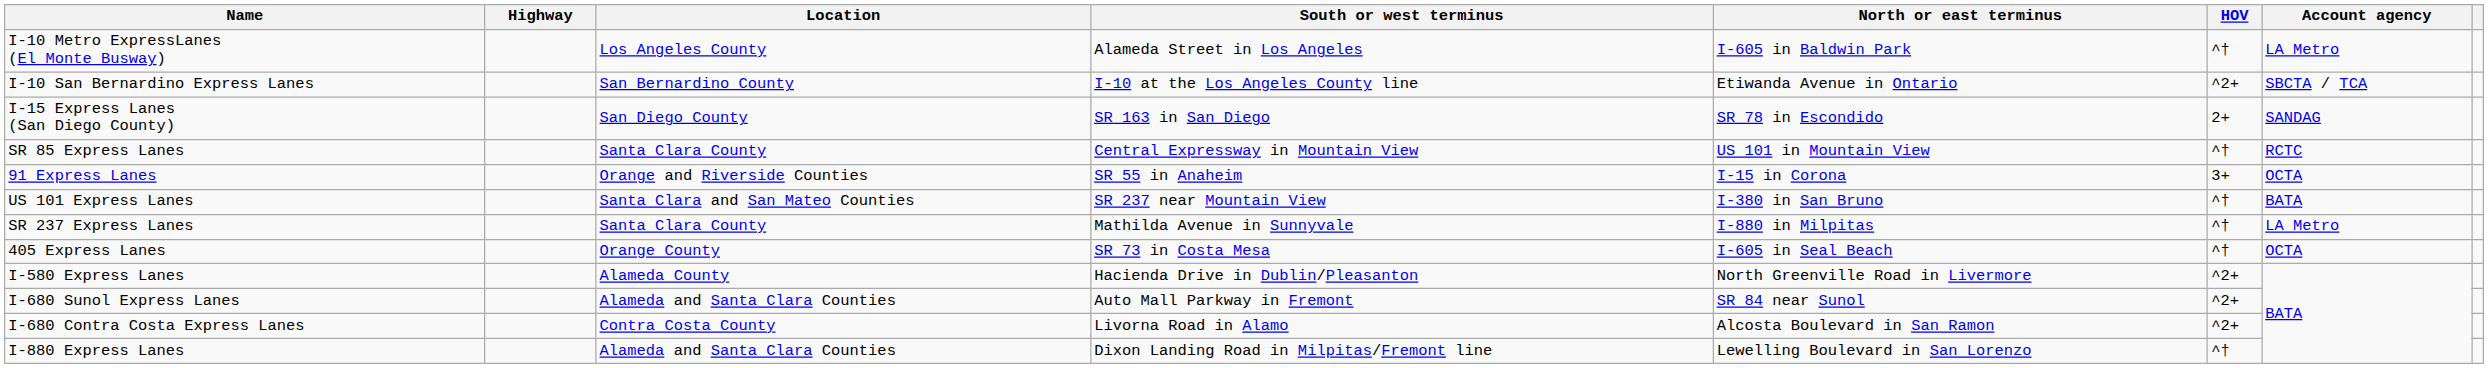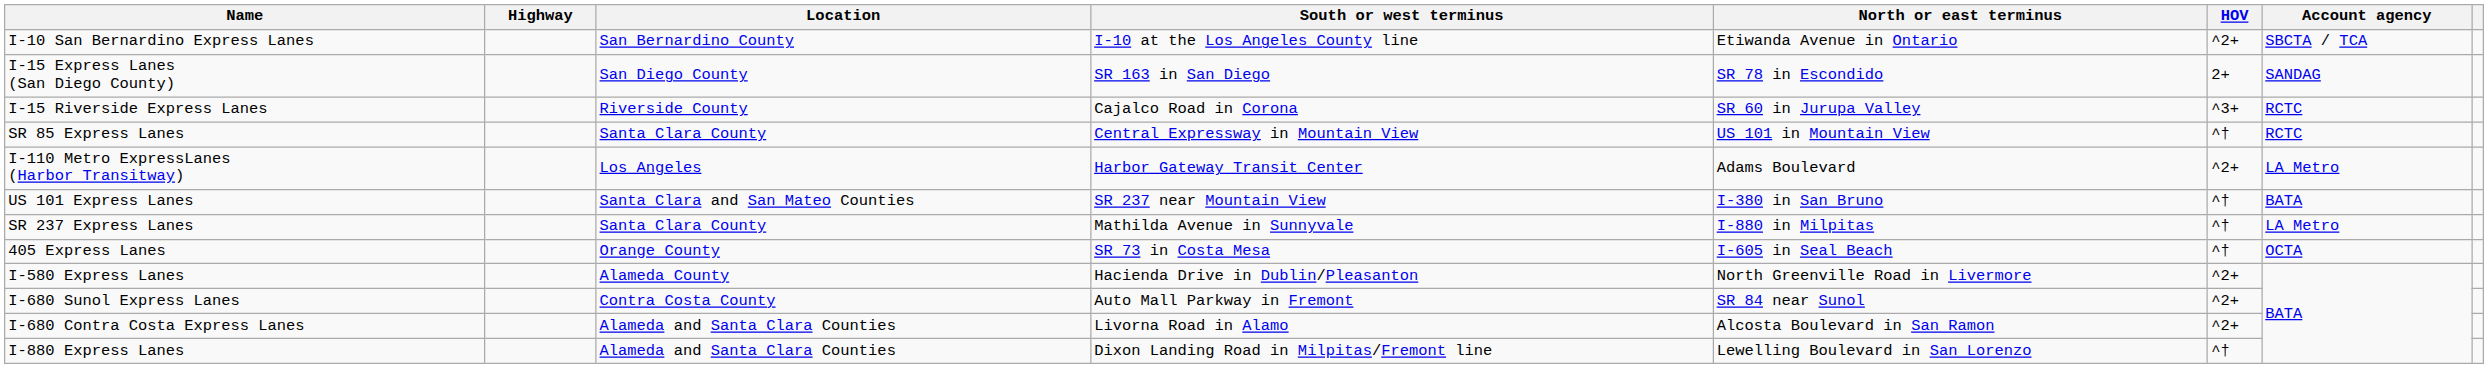 <table class="wikitable" style="font-size:95%" width=100%>
 <tr>
 <th>Name</th>
 <th>Highway</th>
 <th>Location</th>
 <th>South or west terminus</th>
 <th>North or east terminus</th>
 <th><a href='#'>HOV</a></th>
 <th>Account agency</th>
 <th></th>
-</tr>
-<tr>
-<td>I-10 Metro ExpressLanes<br>(<a href='#'>El Monte Busway</a>)</td>
-<td></td>
-<td><a href='#'>Los Angeles County</a></td>
-<td>Alameda Street in <a href='#'>Los Angeles</a></td>
-<td><a href='#'>I-605</a> in <a href='#'>Baldwin Park</a></td>
-<td>^†</td>
-<td><a href='#'>LA Metro</a></td>
-<td></td>
 </tr>
 <tr>
 <td>I-10 San Bernardino Express Lanes</td>
 <td></td>
 <td><a href='#'>San Bernardino County</a></td>
 <td><a href='#'>I-10</a> at the <a href='#'>Los Angeles County</a> line</td>
 <td>Etiwanda Avenue in <a href='#'>Ontario</a></td>
 <td>^2+</td>
 <td><a href='#'>SBCTA</a> / <a href='#'>TCA</a></td>
 <td></td>
 </tr>
 <tr>
 <td>I-15 Express Lanes<br>(San Diego County)</td>
 <td></td>
 <td><a href='#'>San Diego County</a></td>
 <td><a href='#'>SR 163</a> in <a href='#'>San Diego</a></td>
 <td><a href='#'>SR 78</a> in <a href='#'>Escondido</a></td>
 <td>2+</td>
 <td><a href='#'>SANDAG</a></td>
 <td></td>
 </tr>
 <tr>
+<td>I-15 Riverside Express Lanes</td>
+<td></td>
+<td><a href='#'>Riverside County</a></td>
+<td>Cajalco Road in <a href='#'>Corona</a></td>
+<td><a href='#'>SR 60</a> in <a href='#'>Jurupa Valley</a></td>
+<td>^3+</td>
+<td><a href='#'>RCTC</a></td>
+<td></td>
+</tr>
+<tr>
 <td>SR 85 Express Lanes</td>
 <td></td>
 <td><a href='#'>Santa Clara County</a></td>
 <td><a href='#'>Central Expressway</a> in <a href='#'>Mountain View</a></td>
 <td><a href='#'>US 101</a> in <a href='#'>Mountain View</a></td>
 <td>^†</td>
 <td><a href='#'>RCTC</a></td>
 <td></td>
 </tr>
 <tr>
-<td><a href='#'>91 Express Lanes</a></td>
+<td>I-110 Metro ExpressLanes<br>(<a href='#'>Harbor Transitway</a>)</td>
 <td></td>
-<td><a href='#'>Orange</a> and <a href='#'>Riverside</a> Counties</td>
-<td><a href='#'>SR 55</a> in <a href='#'>Anaheim</a></td>
-<td><a href='#'>I-15</a> in <a href='#'>Corona</a></td>
-<td>3+</td>
-<td><a href='#'>OCTA</a></td>
+<td><a href='#'>Los Angeles</a></td>
+<td><a href='#'>Harbor Gateway Transit Center</a></td>
+<td>Adams Boulevard</td>
+<td>^2+</td>
+<td><a href='#'>LA Metro</a></td>
 <td></td>
 </tr>
 <tr>
 <td>US 101 Express Lanes</td>
 <td></td>
 <td><a href='#'>Santa Clara</a> and <a href='#'>San Mateo</a> Counties</td>
 <td><a href='#'>SR 237</a> near <a href='#'>Mountain View</a></td>
 <td><a href='#'>I-380</a> in <a href='#'>San Bruno</a></td>
 <td>^†</td>
 <td><a href='#'>BATA</a></td>
 <td></td>
 </tr>
 <tr>
 <td>SR 237 Express Lanes</td>
 <td></td>
 <td><a href='#'>Santa Clara County</a></td>
 <td>Mathilda Avenue in <a href='#'>Sunnyvale</a></td>
 <td><a href='#'>I-880</a> in <a href='#'>Milpitas</a></td>
 <td>^†</td>
 <td><a href='#'>LA Metro</a></td>
 <td></td>
 </tr>
 <tr>
 <td>405 Express Lanes</td>
 <td></td>
 <td><a href='#'>Orange County</a></td>
 <td><a href='#'>SR 73</a> in <a href='#'>Costa Mesa</a></td>
 <td><a href='#'>I-605</a> in <a href='#'>Seal Beach</a></td>
 <td>^†</td>
 <td><a href='#'>OCTA</a></td>
 <td></td>
 </tr>
 <tr>
 <td>I-580 Express Lanes</td>
 <td></td>
 <td><a href='#'>Alameda County</a></td>
 <td>Hacienda Drive in <a href='#'>Dublin</a>/<a href='#'>Pleasanton</a></td>
 <td>North Greenville Road in <a href='#'>Livermore</a></td>
 <td>^2+</td>
 <td rowspan="4"><a href='#'>BATA</a></td>
 <td></td>
 </tr>
 <tr>
 <td>I-680 Sunol Express Lanes</td>
 <td></td>
-<td><a href='#'>Alameda</a> and <a href='#'>Santa Clara</a> Counties</td>
+<td><a href='#'>Contra Costa County</a></td>
 <td>Auto Mall Parkway in <a href='#'>Fremont</a></td>
 <td><a href='#'>SR 84</a> near <a href='#'>Sunol</a></td>
 <td>^2+</td>
 <td></td>
 </tr>
 <tr>
 <td>I-680 Contra Costa Express Lanes</td>
 <td></td>
-<td><a href='#'>Contra Costa County</a></td>
+<td><a href='#'>Alameda</a> and <a href='#'>Santa Clara</a> Counties</td>
 <td>Livorna Road in <a href='#'>Alamo</a></td>
 <td>Alcosta Boulevard in <a href='#'>San Ramon</a></td>
 <td>^2+</td>
 <td></td>
 </tr>
 <tr>
 <td>I-880 Express Lanes</td>
 <td></td>
 <td><a href='#'>Alameda</a> and <a href='#'>Santa Clara</a> Counties</td>
 <td>Dixon Landing Road in <a href='#'>Milpitas</a>/<a href='#'>Fremont</a> line</td>
 <td>Lewelling Boulevard in <a href='#'>San Lorenzo</a></td>
 <td>^†</td>
 <td></td>
 </tr>
 </table>
